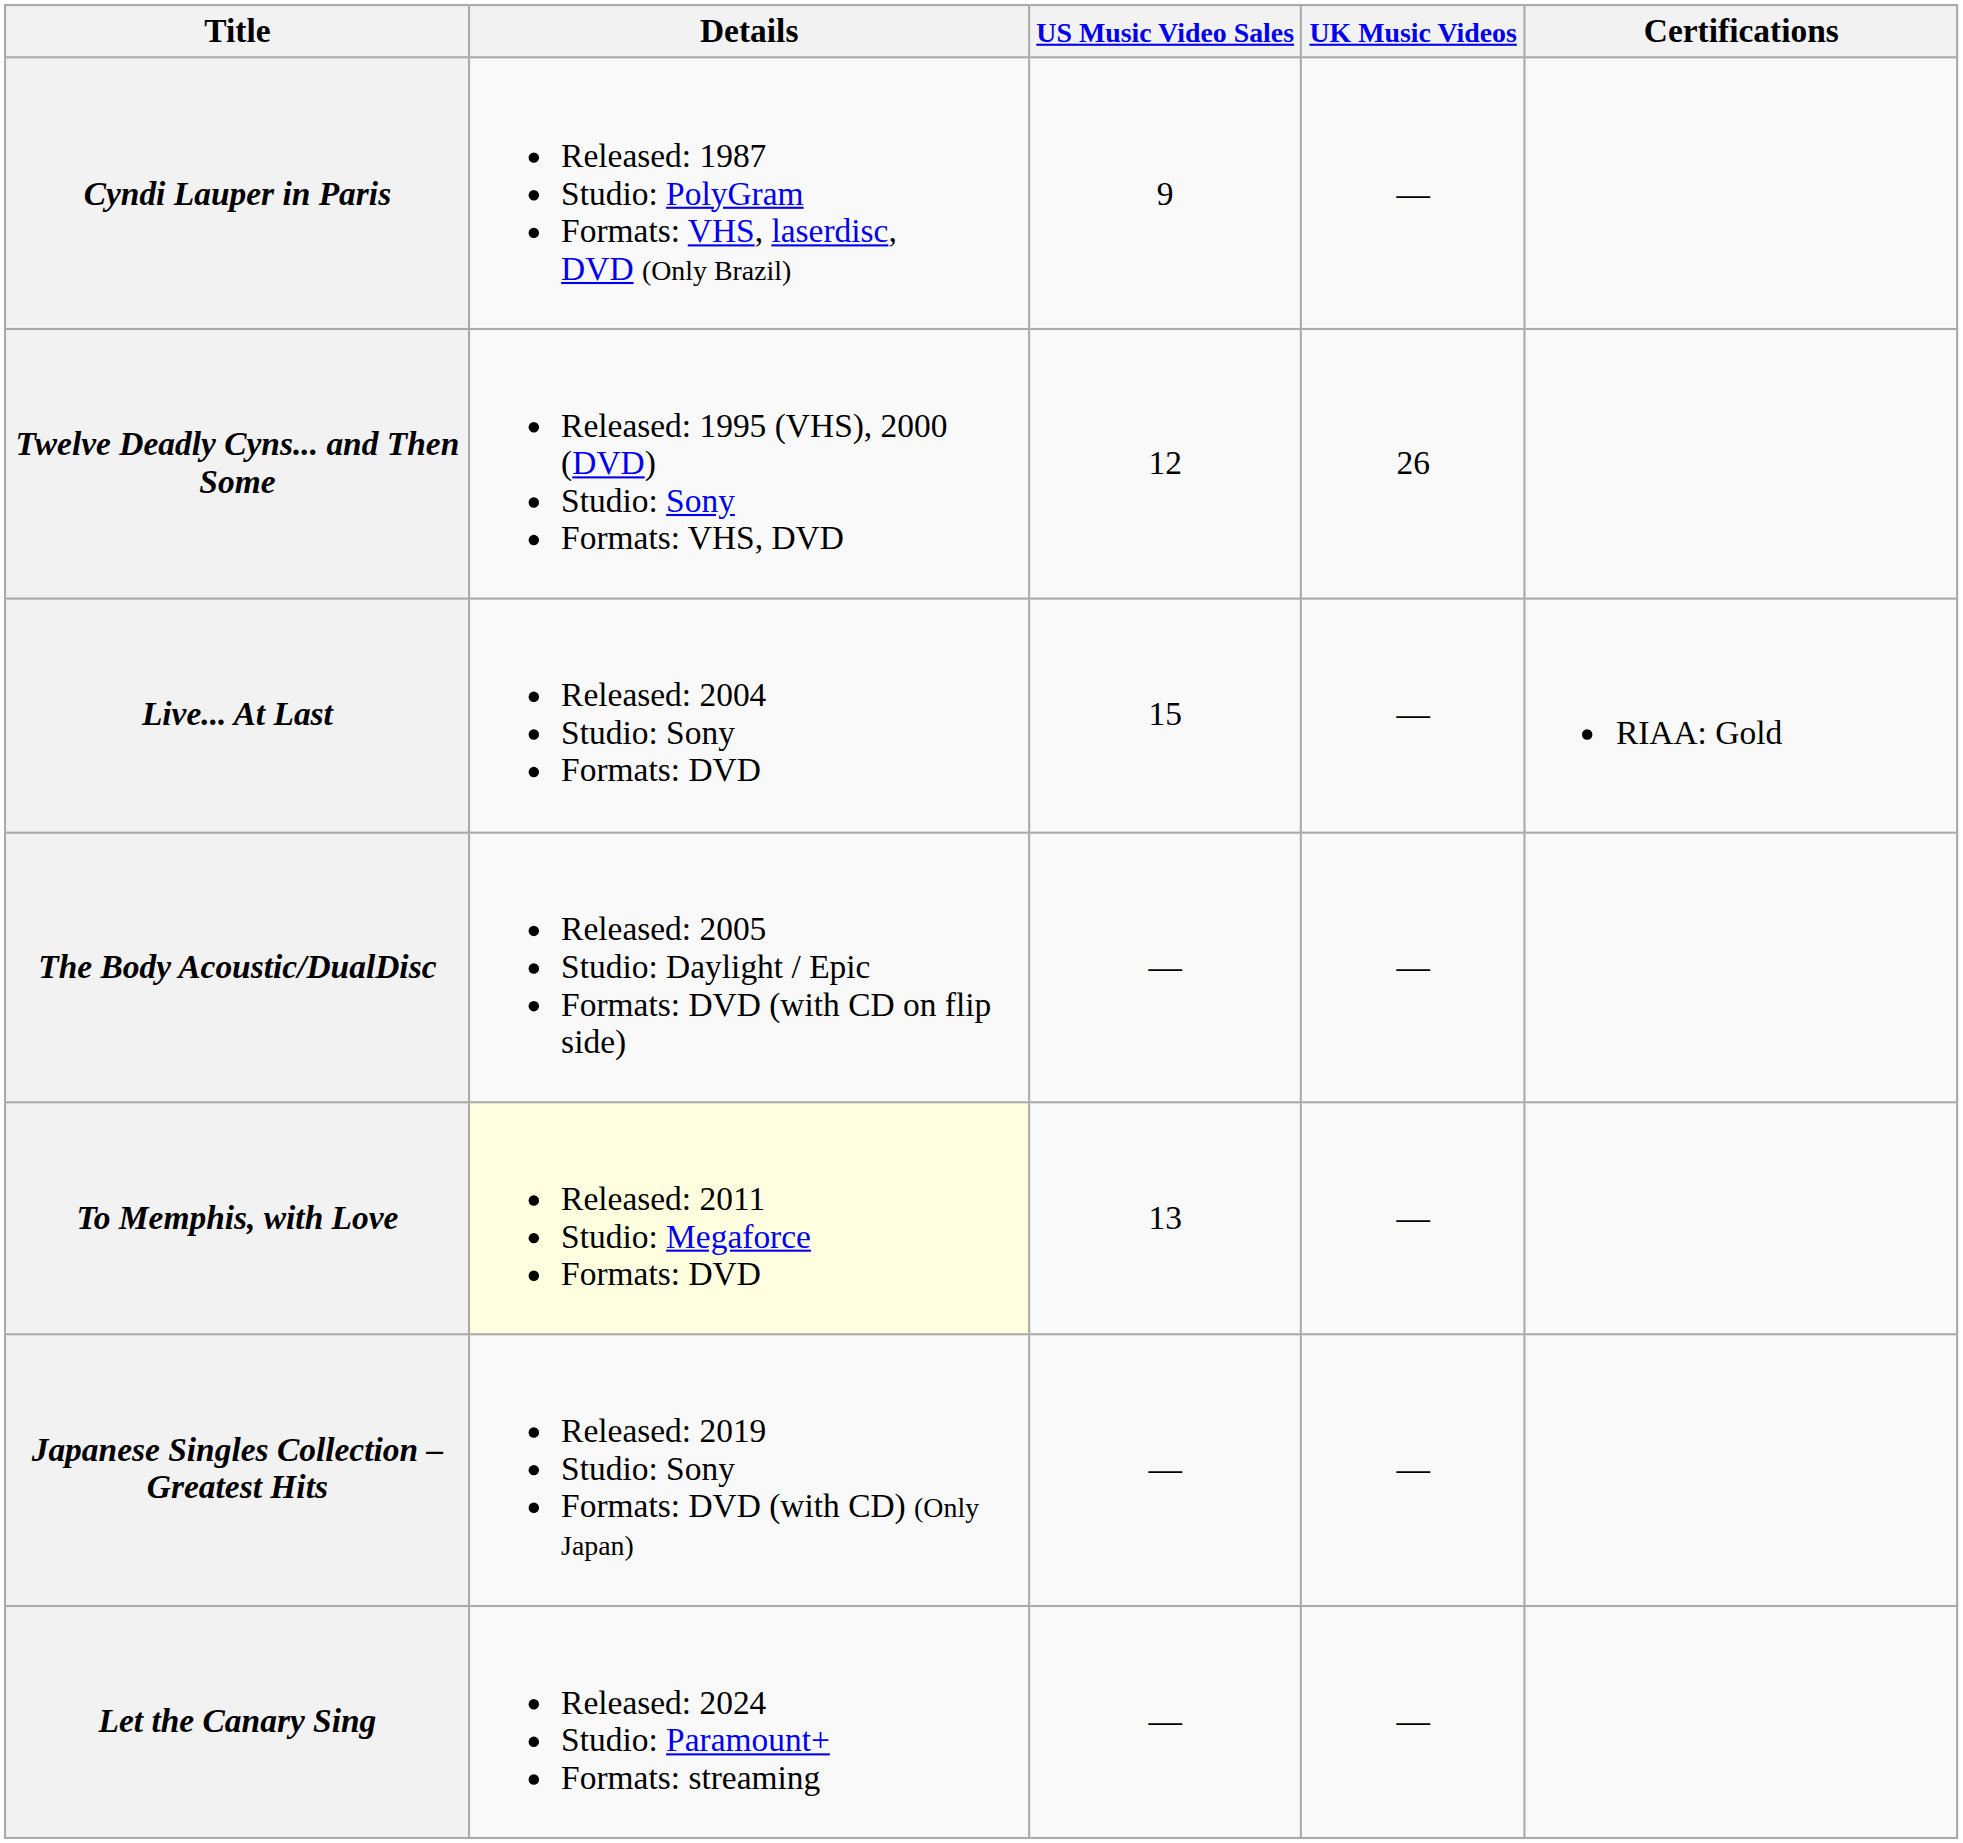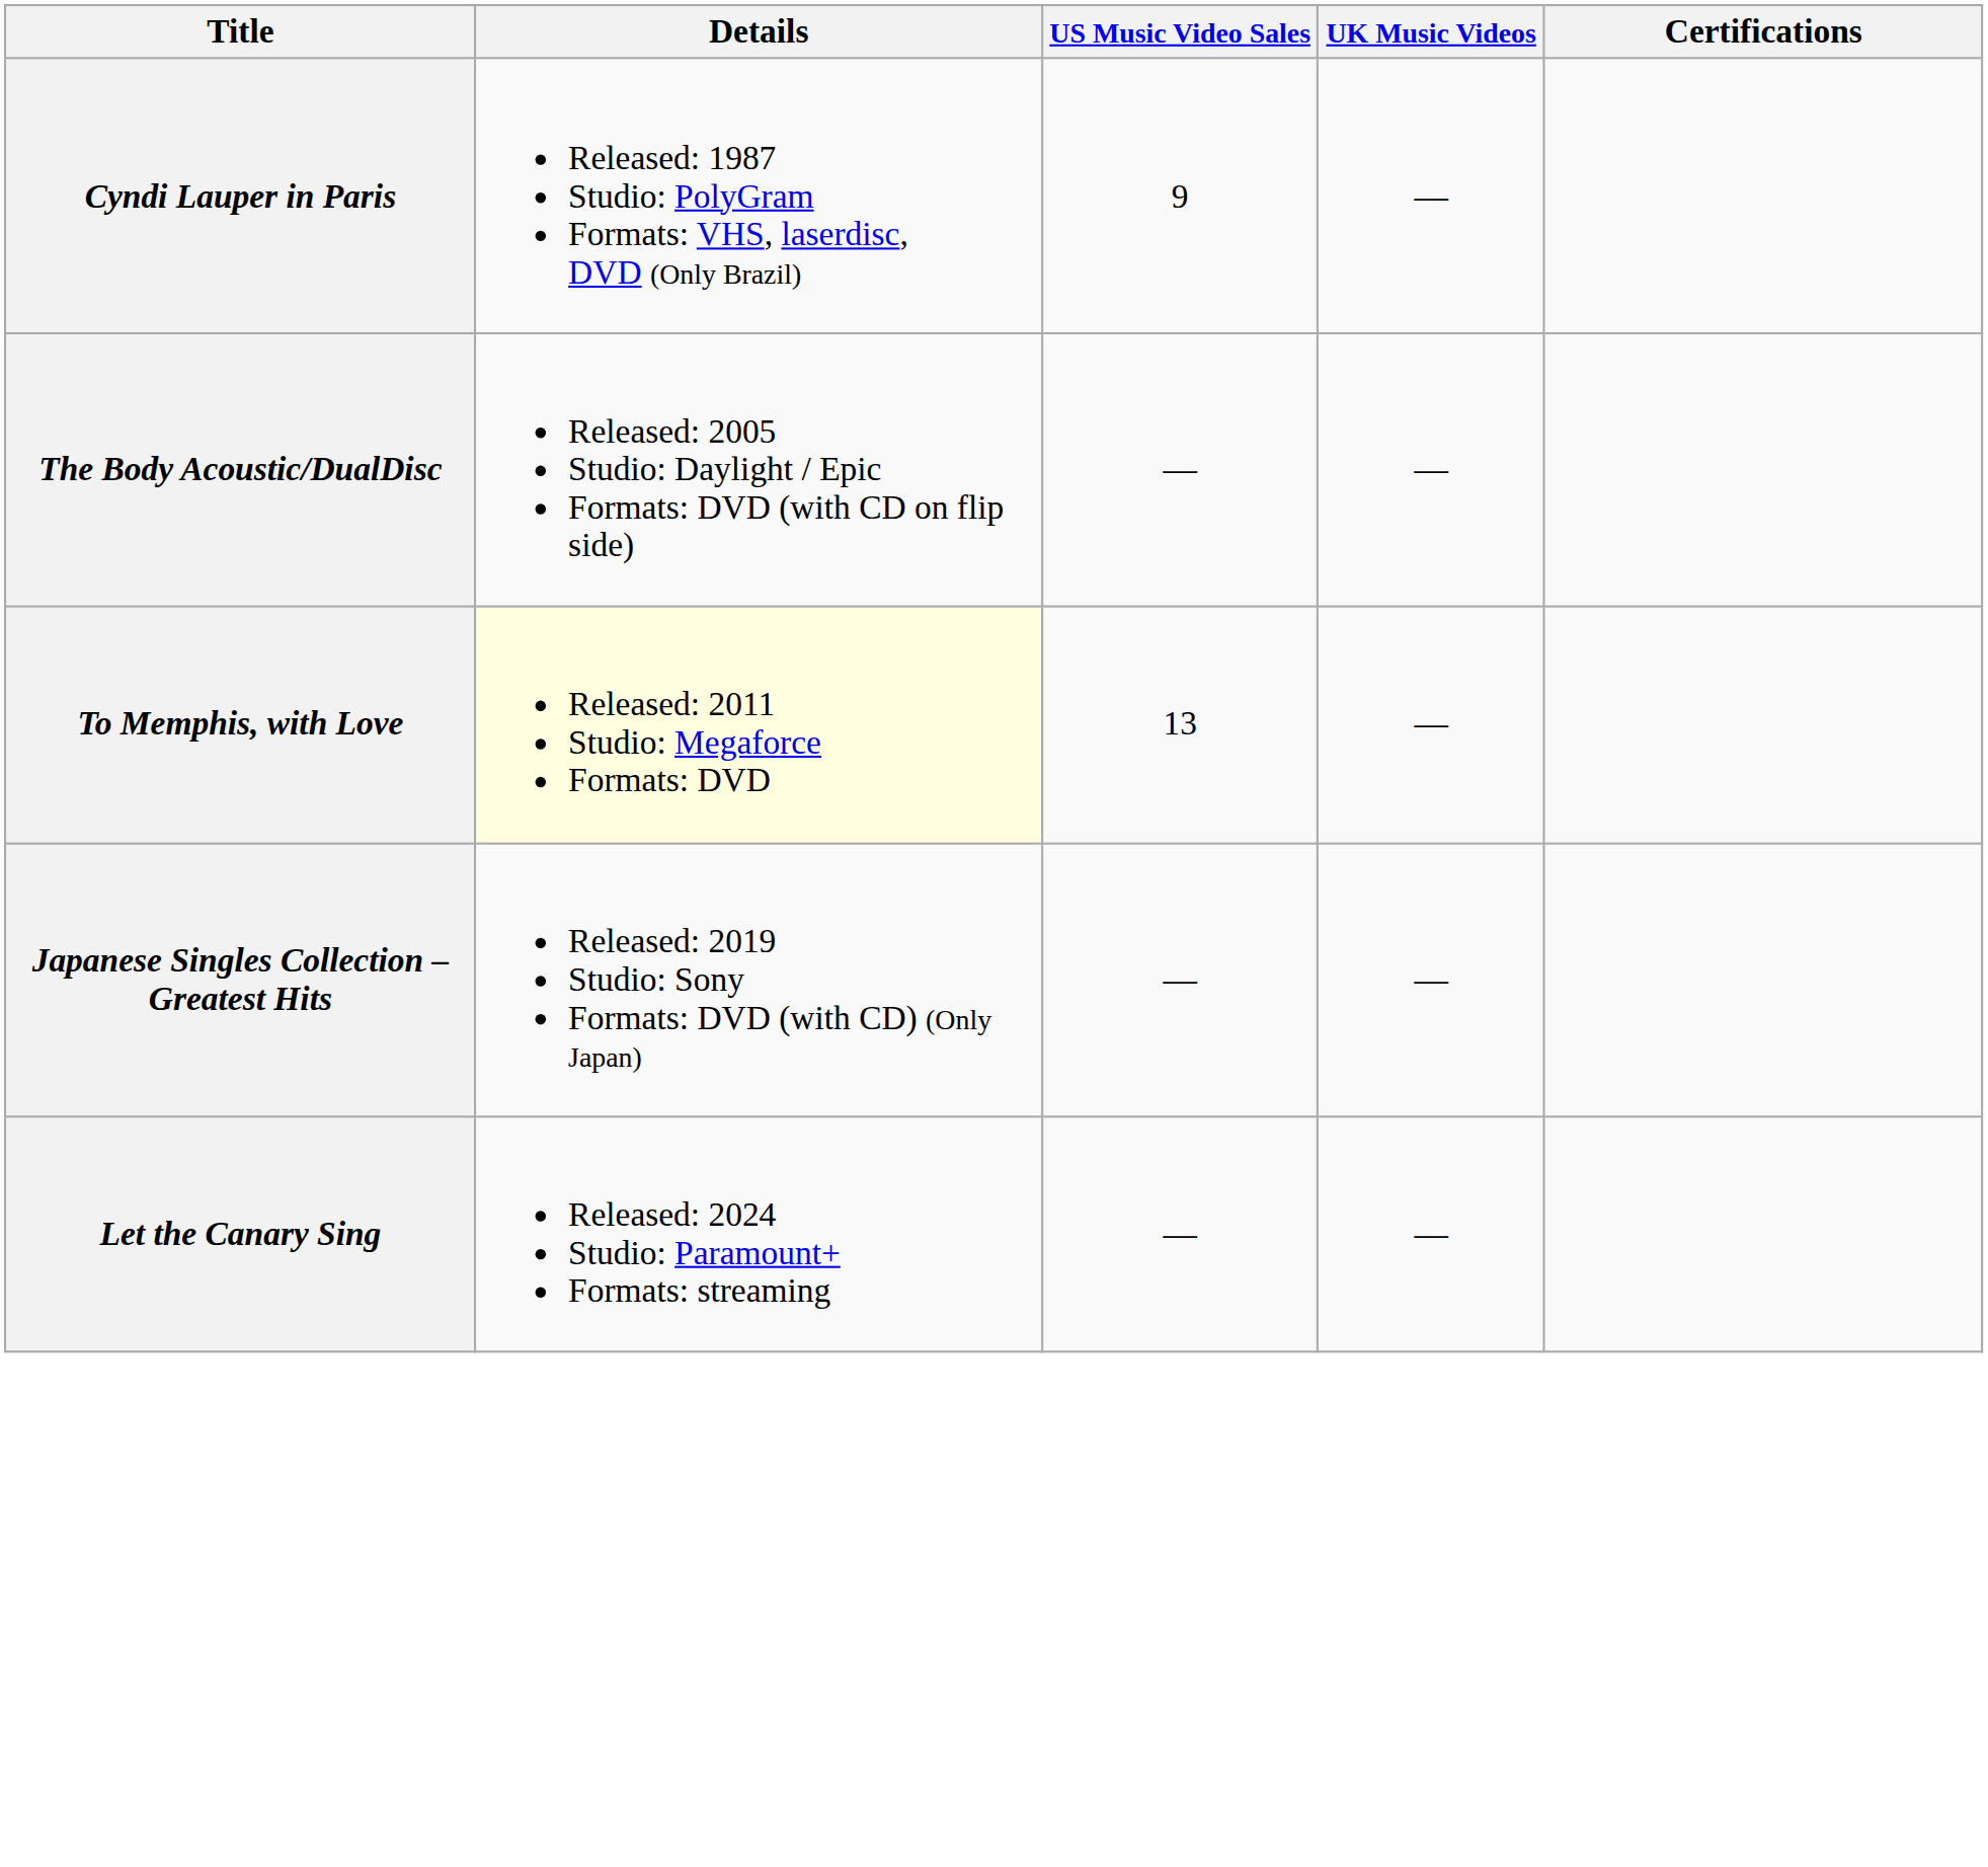 <table class="wikitable plainrowheaders">
 <tr>
 <th scope="col" style="width:215px;">Title</th>
 <th scope="col" style="width:260px;">Details</th>
 <th scope="col"><small><a href='#'>US Music Video Sales</a></small><br></th>
 <th scope="col"><small><a href='#'>UK Music Videos</a></small><br></th>
 <th scope="col" style="width:200px;">Certifications</th>
 </tr>
 <tr>
 <th scope="row"><em>Cyndi Lauper in Paris</em></th>
 <td><br><ul><li>Released: 1987</li><li>Studio: <a href='#'>PolyGram</a></li><li>Formats: <a href='#'>VHS</a>, <a href='#'>laserdisc</a>,<br><a href='#'>DVD</a> <small>(Only Brazil)</small></li></ul></td>
 <td style="text-align:center;">9</td>
 <td style="text-align:center;">—</td>
 <td></td>
-</tr>
-<tr>
-<th scope="row"><em>Twelve Deadly Cyns... and Then Some</em></th>
-<td><br><ul><li>Released: 1995 (VHS), 2000 (<a href='#'>DVD</a>)</li><li>Studio: <a href='#'>Sony</a></li><li>Formats: VHS, DVD</li></ul></td>
-<td style="text-align:center;">12</td>
-<td style="text-align:center;">26</td>
-<td></td>
-</tr>
-<tr>
-<th scope="row"><em>Live... At Last</em></th>
-<td><br><ul><li>Released: 2004</li><li>Studio: Sony</li><li>Formats: DVD</li></ul></td>
-<td style="text-align:center;">15</td>
-<td style="text-align:center;">—</td>
-<td><br><ul><li>RIAA: Gold</li></ul></td>
 </tr>
 <tr>
 <th scope="row"><em>The Body Acoustic/DualDisc</em></th>
 <td><br><ul><li>Released: 2005</li><li>Studio: Daylight / Epic</li><li>Formats: DVD (with CD on flip side)</li></ul></td>
 <td style="text-align:center;">—</td>
 <td style="text-align:center;">—</td>
 <td></td>
 </tr>
 <tr>
 <th scope="row"><em>To Memphis, with Love</em></th>
 <td style="background: lightyellow;"><br><ul><li>Released: 2011</li><li>Studio: <a href='#'>Megaforce</a></li><li>Formats: DVD</li></ul></td>
 <td style="text-align:center;">13</td>
 <td style="text-align:center;">—</td>
 <td></td>
 </tr>
 <tr>
 <th scope="row"><em>Japanese Singles Collection – Greatest Hits</em></th>
 <td><br><ul><li>Released: 2019</li><li>Studio: Sony</li><li>Formats: DVD (with CD) <small>(Only Japan)</small></li></ul></td>
 <td style="text-align:center;">—</td>
 <td style="text-align:center;">—</td>
 <td></td>
 </tr>
 <tr>
 <th scope="row"><em>Let the Canary Sing</em></th>
 <td><br><ul><li>Released: 2024</li><li>Studio: <a href='#'>Paramount+</a></li><li>Formats: streaming</li></ul></td>
 <td style="text-align:center;">—</td>
 <td style="text-align:center;">—</td>
 <td></td>
 </tr>
 </table>
